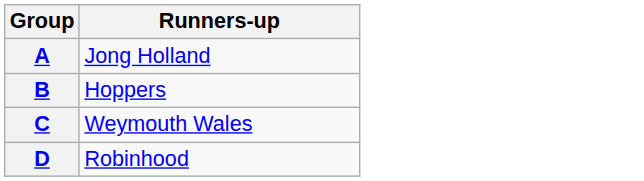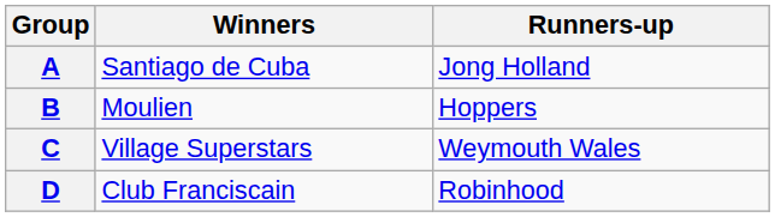 <table class="wikitable">
 <tr>
 <th>Group</th>
+<th width=200>Winners</th>
 <th width=200>Runners-up</th>
 </tr>
 <tr>
 <th><a href='#'>A</a></th>
+<td> <a href='#'>Santiago de Cuba</a></td>
 <td> <a href='#'>Jong Holland</a></td>
 </tr>
 <tr>
 <th><a href='#'>B</a></th>
+<td> <a href='#'>Moulien</a></td>
 <td> <a href='#'>Hoppers</a></td>
 </tr>
 <tr>
 <th><a href='#'>C</a></th>
+<td> <a href='#'>Village Superstars</a></td>
 <td> <a href='#'>Weymouth Wales</a></td>
 </tr>
 <tr>
 <th><a href='#'>D</a></th>
+<td> <a href='#'>Club Franciscain</a></td>
 <td> <a href='#'>Robinhood</a></td>
 </tr>
 </table>
